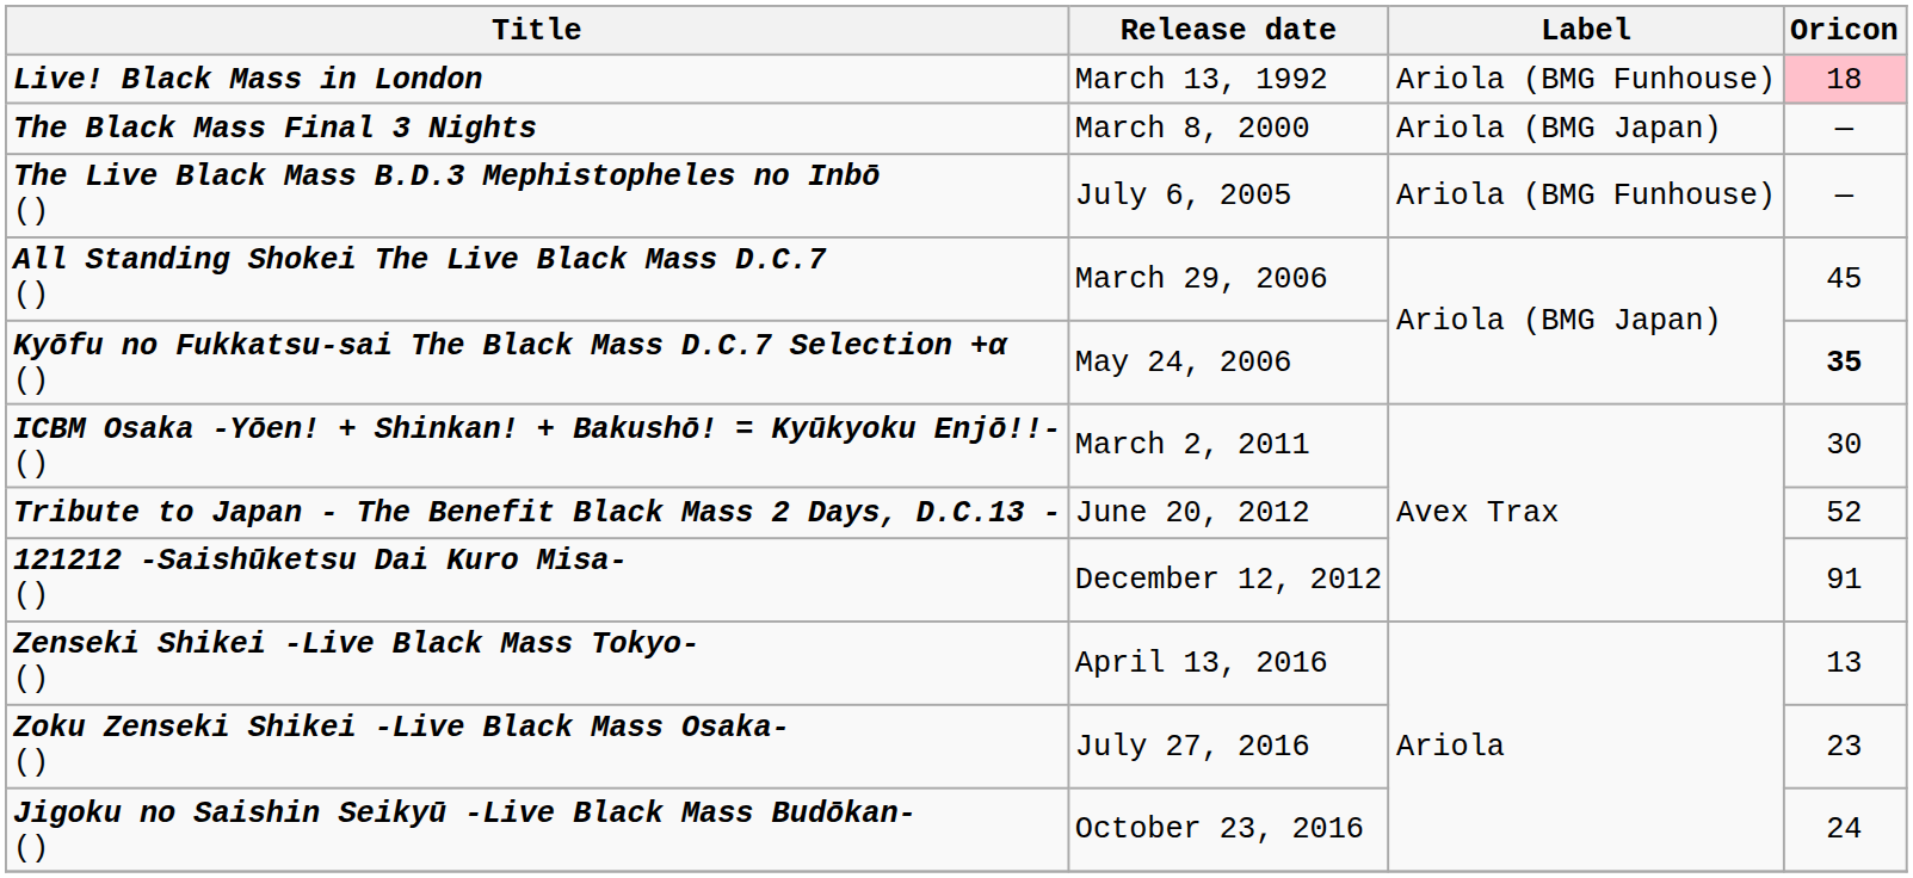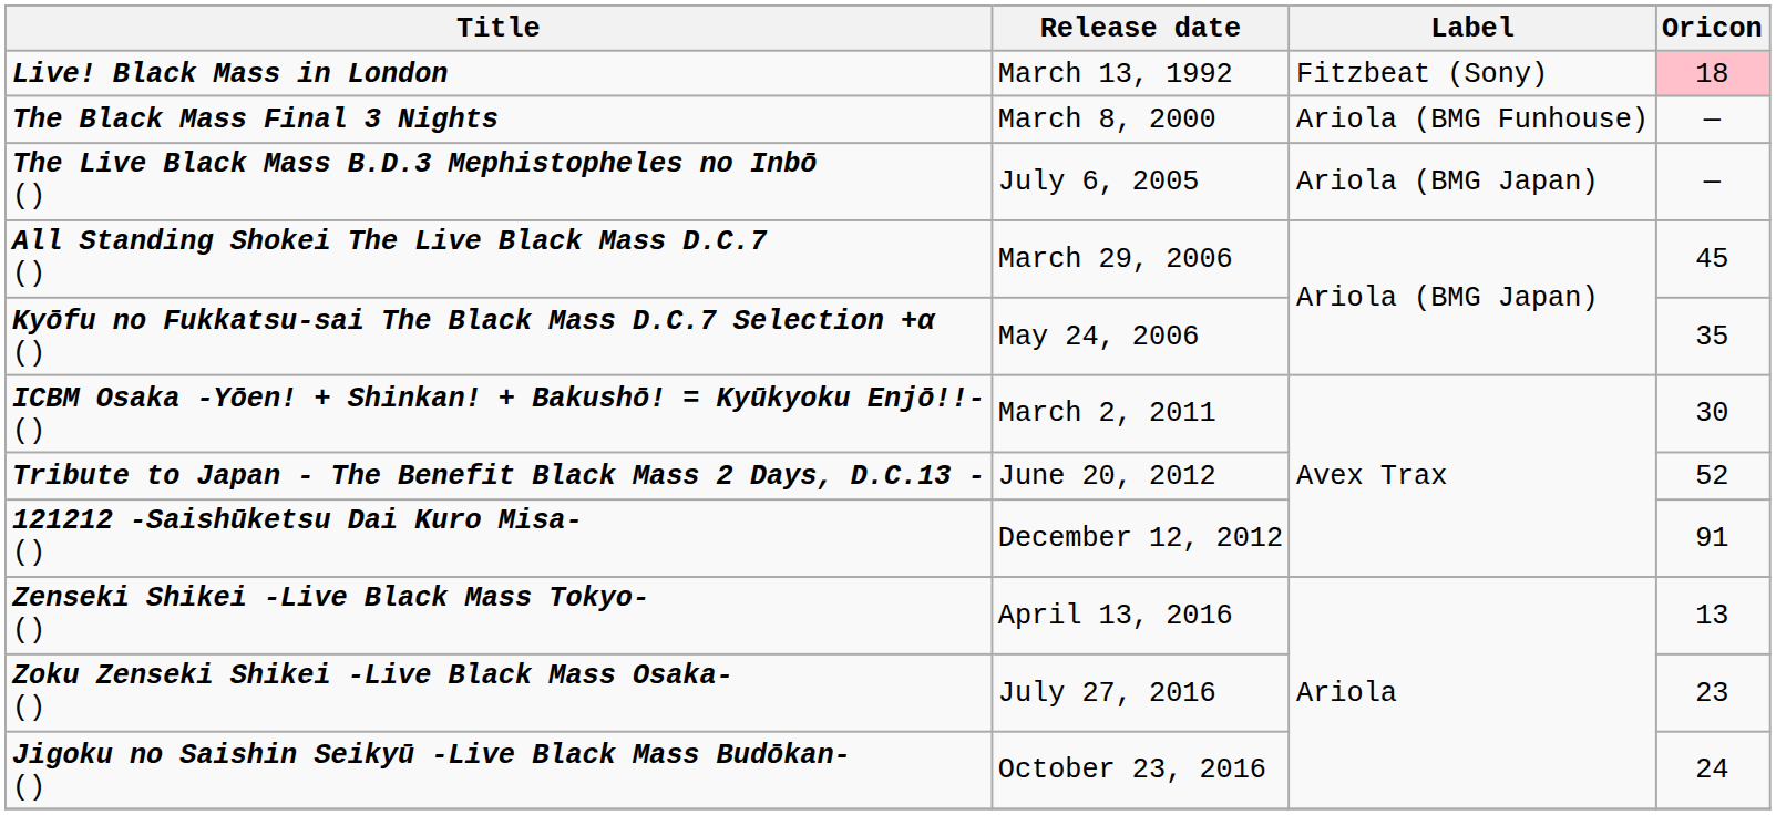 <table class="wikitable">
 <tr>
 <th>Title</th>
 <th>Release date</th>
 <th>Label</th>
 <th>Oricon</th>
 </tr>
 <tr>
 <td><strong><em>Live! Black Mass in London</em></strong></td>
 <td>March 13, 1992</td>
-<td>Ariola (BMG Funhouse)</td>
+<td>Fitzbeat (Sony)</td>
 <td align="center" style="background: pink;">18</td>
 </tr>
 <tr>
 <td><strong><em>The Black Mass Final 3 Nights</em></strong></td>
 <td>March 8, 2000</td>
-<td>Ariola (BMG Japan)</td>
+<td>Ariola (BMG Funhouse)</td>
 <td align="center">—</td>
 </tr>
 <tr>
 <td><strong><em>The Live Black Mass B.D.3 Mephistopheles no Inbō</em></strong><br>()</td>
 <td>July 6, 2005</td>
-<td>Ariola (BMG Funhouse)</td>
+<td>Ariola (BMG Japan)</td>
 <td align="center">—</td>
 </tr>
 <tr>
 <td><strong><em>All Standing Shokei The Live Black Mass D.C.7</em></strong><br>()</td>
 <td>March 29, 2006</td>
 <td rowspan="2">Ariola (BMG Japan)</td>
 <td align="center">45</td>
 </tr>
 <tr>
 <td><strong><em>Kyōfu no Fukkatsu-sai The Black Mass D.C.7 Selection +α</em></strong><br>()</td>
 <td>May 24, 2006</td>
-<td align="center"><strong>35</strong></td>
+<td align="center">35</td>
 </tr>
 <tr>
 <td><strong><em>ICBM Osaka -Yōen! + Shinkan! + Bakushō! = Kyūkyoku Enjō!!-</em></strong><br>()</td>
 <td>March 2, 2011</td>
 <td rowspan="3">Avex Trax</td>
 <td align="center">30</td>
 </tr>
 <tr>
 <td><strong><em>Tribute to Japan - The Benefit Black Mass 2 Days, D.C.13 -</em></strong></td>
 <td>June 20, 2012</td>
 <td align="center">52</td>
 </tr>
 <tr>
 <td><strong><em>121212 -Saishūketsu Dai Kuro Misa-</em></strong><br>()</td>
 <td>December 12, 2012</td>
 <td align="center">91</td>
 </tr>
 <tr>
 <td><strong><em>Zenseki Shikei -Live Black Mass Tokyo-</em></strong><br>()</td>
 <td>April 13, 2016</td>
 <td rowspan="3">Ariola</td>
 <td align="center">13</td>
 </tr>
 <tr>
 <td><strong><em>Zoku Zenseki Shikei -Live Black Mass Osaka-</em></strong><br>()</td>
 <td>July 27, 2016</td>
 <td align="center">23</td>
 </tr>
 <tr>
 <td><strong><em>Jigoku no Saishin Seikyū -Live Black Mass Budōkan-</em></strong><br>()</td>
 <td>October 23, 2016</td>
 <td align="center">24</td>
 </tr>
 <tr>
 </tr>
 </table>
